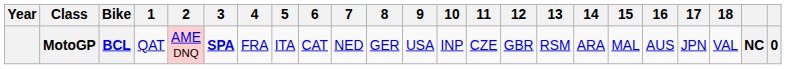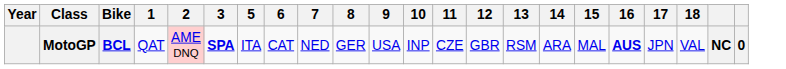 <table class="wikitable" style="text-align:center">
 <tr>
 <th>Year</th>
 <th>Class</th>
 <th>Bike</th>
 <th>1</th>
 <th>2</th>
 <th>3</th>
-<th>4</th>
 <th>5</th>
 <th>6</th>
 <th>7</th>
 <th>8</th>
 <th>9</th>
 <th>10</th>
 <th>11</th>
 <th>12</th>
 <th>13</th>
 <th>14</th>
 <th>15</th>
 <th>16</th>
 <th>17</th>
 <th>18</th>
 <th></th>
 <th></th>
 </tr>
 <tr>
 <th align="left"></th>
 <th align="left">MotoGP</th>
 <th align="left"><a href='#'>BCL</a></th>
 <td><a href='#'>QAT</a></td>
 <td style="background:#ffcfcf;"><a href='#'>AME</a><br><small>DNQ</small></td>
 <td><strong><a href='#'>SPA</a></strong></td>
-<td><a href='#'>FRA</a></td>
 <td><a href='#'>ITA</a></td>
 <td><a href='#'>CAT</a></td>
 <td><a href='#'>NED</a></td>
 <td><a href='#'>GER</a></td>
 <td><a href='#'>USA</a></td>
 <td><a href='#'>INP</a></td>
 <td><a href='#'>CZE</a></td>
 <td><a href='#'>GBR</a></td>
 <td><a href='#'>RSM</a></td>
 <td><a href='#'>ARA</a></td>
 <td><a href='#'>MAL</a></td>
-<td><a href='#'>AUS</a></td>
+<td><strong><a href='#'>AUS</a></strong></td>
 <td><a href='#'>JPN</a></td>
 <td><a href='#'>VAL</a></td>
 <th>NC</th>
 <th>0</th>
 </tr>
 </table>
